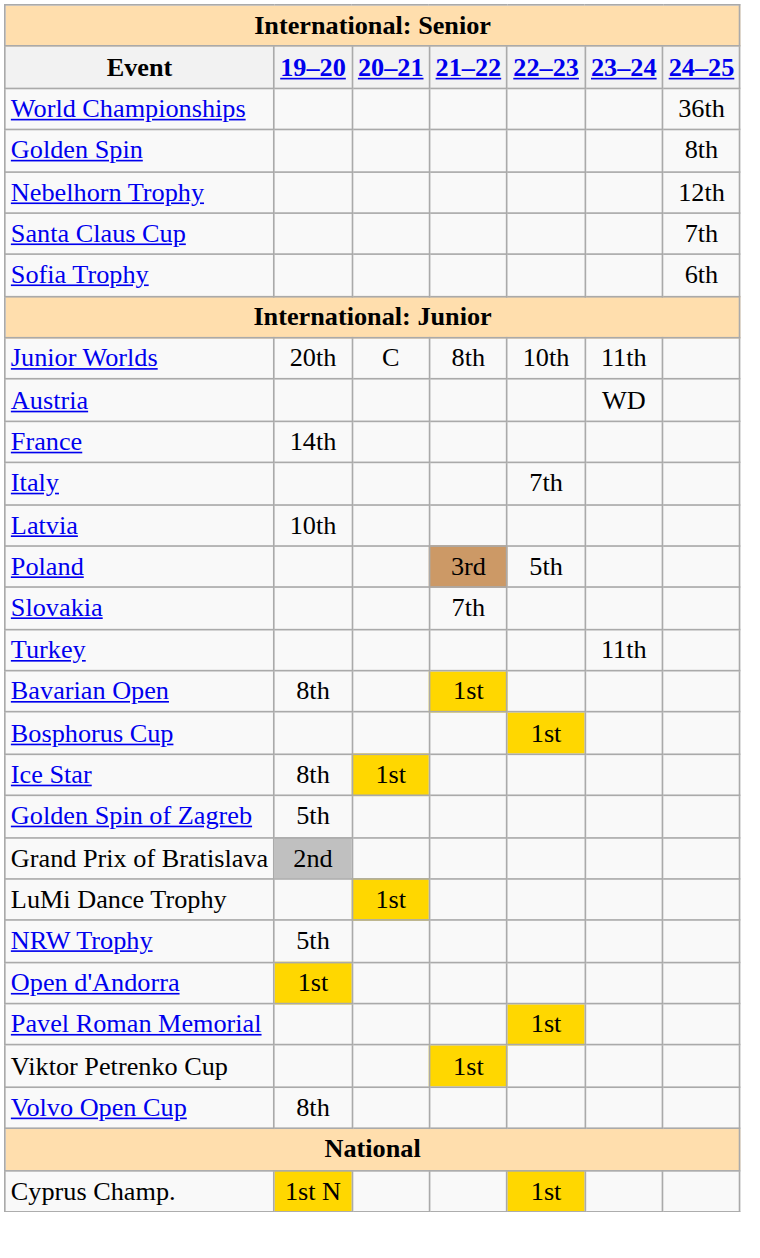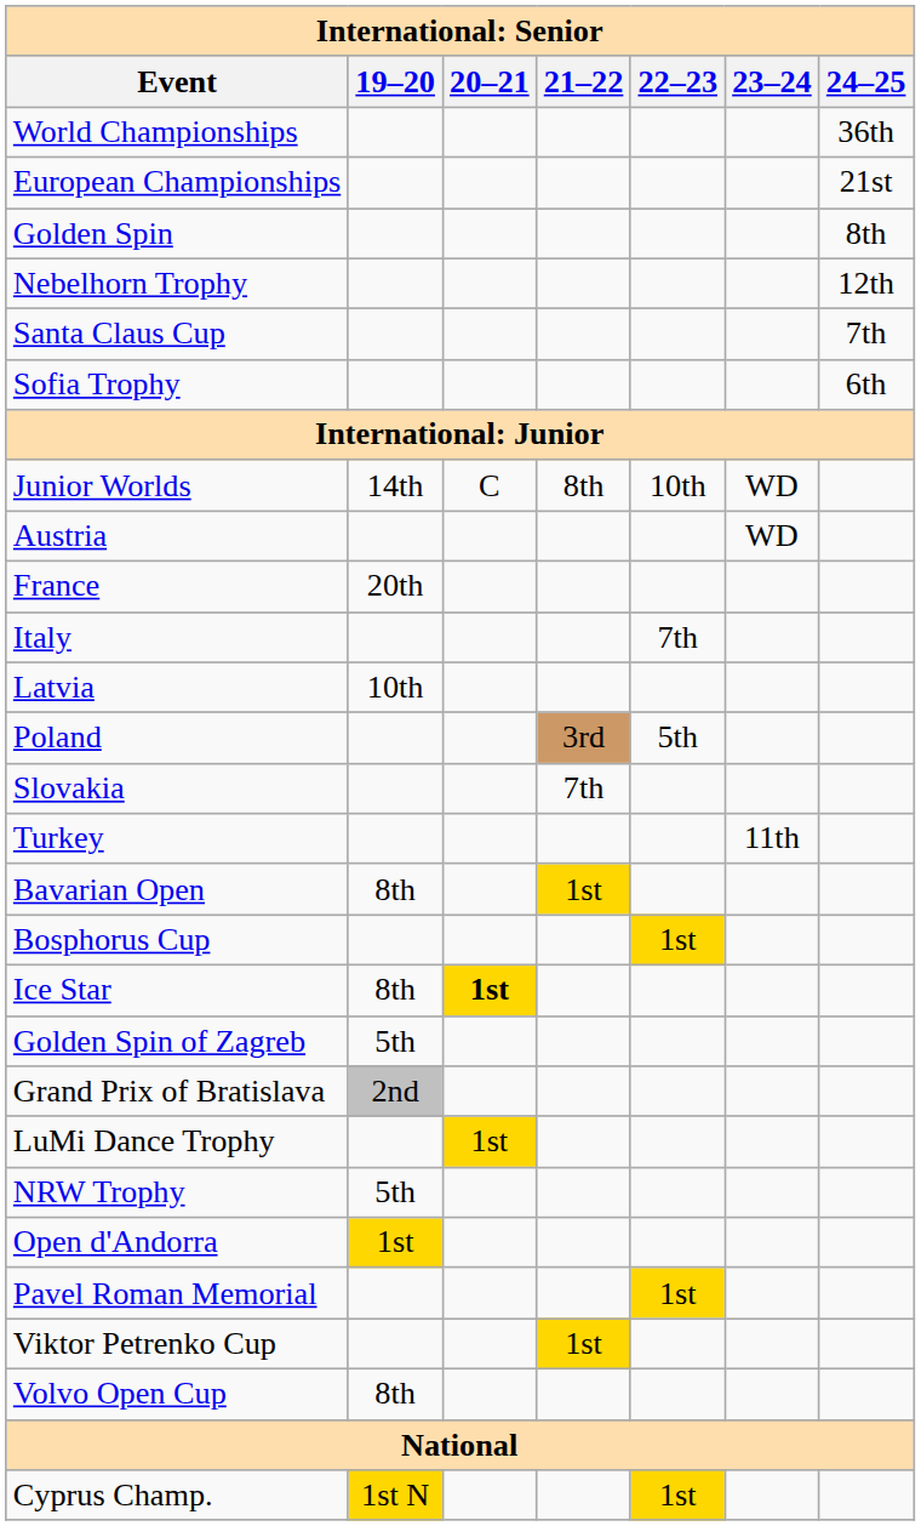 <table class="wikitable" style="text-align:center">
 <tr>
 <th colspan="7" style="background-color: #ffdead; " align="center">International: Senior</th>
 </tr>
 <tr>
 <th>Event</th>
 <th><a href='#'>19–20</a></th>
 <th><a href='#'>20–21</a></th>
 <th><a href='#'>21–22</a></th>
 <th><a href='#'>22–23</a></th>
 <th><a href='#'>23–24</a></th>
 <th><a href='#'>24–25</a></th>
 </tr>
 <tr>
 <td align=left><a href='#'>World Championships</a></td>
 <td></td>
 <td></td>
 <td></td>
 <td></td>
 <td></td>
 <td>36th</td>
+</tr>
+<tr>
+<td align=left><a href='#'>European Championships</a></td>
+<td></td>
+<td></td>
+<td></td>
+<td></td>
+<td></td>
+<td>21st</td>
 </tr>
 <tr>
 <td align=left> <a href='#'>Golden Spin</a></td>
 <td></td>
 <td></td>
 <td></td>
 <td></td>
 <td></td>
 <td>8th</td>
 </tr>
 <tr>
 <td align=left> <a href='#'>Nebelhorn Trophy</a></td>
 <td></td>
 <td></td>
 <td></td>
 <td></td>
 <td></td>
 <td>12th</td>
 </tr>
 <tr>
 <td align=left><a href='#'>Santa Claus Cup</a></td>
 <td></td>
 <td></td>
 <td></td>
 <td></td>
 <td></td>
 <td>7th</td>
 </tr>
 <tr>
 <td align=left><a href='#'>Sofia Trophy</a></td>
 <td></td>
 <td></td>
 <td></td>
 <td></td>
 <td></td>
 <td>6th</td>
 </tr>
 <tr>
 <th colspan="7" style="background-color: #ffdead; " align="center">International: Junior</th>
 </tr>
 <tr>
 <td align="left"><a href='#'>Junior Worlds</a></td>
-<td>20th</td>
+<td>14th</td>
 <td>C</td>
 <td>8th</td>
 <td>10th</td>
-<td>11th</td>
+<td>WD</td>
 <td></td>
 </tr>
 <tr>
 <td align=left> <a href='#'>Austria</a></td>
 <td></td>
 <td></td>
 <td></td>
 <td></td>
 <td>WD</td>
 <td></td>
 </tr>
 <tr>
 <td align=left> <a href='#'>France</a></td>
-<td>14th</td>
+<td>20th</td>
 <td></td>
 <td></td>
 <td></td>
 <td></td>
 <td></td>
 </tr>
 <tr>
 <td align=left> <a href='#'>Italy</a></td>
 <td></td>
 <td></td>
 <td></td>
 <td>7th</td>
 <td></td>
 <td></td>
 </tr>
 <tr>
 <td align=left> <a href='#'>Latvia</a></td>
 <td>10th</td>
 <td></td>
 <td></td>
 <td></td>
 <td></td>
 <td></td>
 </tr>
 <tr>
 <td align=left> <a href='#'>Poland</a></td>
 <td></td>
 <td></td>
 <td bgcolor=cc9966>3rd</td>
 <td>5th</td>
 <td></td>
 <td></td>
 </tr>
 <tr>
 <td align=left> <a href='#'>Slovakia</a></td>
 <td></td>
 <td></td>
 <td>7th</td>
 <td></td>
 <td></td>
 <td></td>
 </tr>
 <tr>
 <td align=left> <a href='#'>Turkey</a></td>
 <td></td>
 <td></td>
 <td></td>
 <td></td>
 <td>11th</td>
 <td></td>
 </tr>
 <tr>
 <td align=left><a href='#'>Bavarian Open</a></td>
 <td>8th</td>
 <td></td>
 <td bgcolor=gold>1st</td>
 <td></td>
 <td></td>
 <td></td>
 </tr>
 <tr>
 <td align=left><a href='#'>Bosphorus Cup</a></td>
 <td></td>
 <td></td>
 <td></td>
 <td bgcolor=gold>1st</td>
 <td></td>
 <td></td>
 </tr>
 <tr>
 <td align=left><a href='#'>Ice Star</a></td>
 <td>8th</td>
-<td bgcolor=gold>1st</td>
+<td bgcolor=gold><strong>1st</strong></td>
 <td></td>
 <td></td>
 <td></td>
 <td></td>
 </tr>
 <tr>
 <td align=left><a href='#'>Golden Spin of Zagreb</a></td>
 <td>5th</td>
 <td></td>
 <td></td>
 <td></td>
 <td></td>
 <td></td>
 </tr>
 <tr>
 <td align=left>Grand Prix of Bratislava</td>
 <td bgcolor="silver">2nd</td>
 <td></td>
 <td></td>
 <td></td>
 <td></td>
 <td></td>
 </tr>
 <tr>
 <td align=left>LuMi Dance Trophy</td>
 <td></td>
 <td bgcolor=gold>1st</td>
 <td></td>
 <td></td>
 <td></td>
 <td></td>
 </tr>
 <tr>
 <td align=left><a href='#'>NRW Trophy</a></td>
 <td>5th</td>
 <td></td>
 <td></td>
 <td></td>
 <td></td>
 <td></td>
 </tr>
 <tr>
 <td align=left><a href='#'>Open d'Andorra</a></td>
 <td bgcolor="gold">1st</td>
 <td></td>
 <td></td>
 <td></td>
 <td></td>
 <td></td>
 </tr>
 <tr>
 <td align=left><a href='#'>Pavel Roman Memorial</a></td>
 <td></td>
 <td></td>
 <td></td>
 <td bgcolor=gold>1st</td>
 <td></td>
 <td></td>
 </tr>
 <tr>
 <td align=left>Viktor Petrenko Cup</td>
 <td></td>
 <td></td>
 <td bgcolor=gold>1st</td>
 <td></td>
 <td></td>
 <td></td>
 </tr>
 <tr>
 <td align=left><a href='#'>Volvo Open Cup</a></td>
 <td>8th</td>
 <td></td>
 <td></td>
 <td></td>
 <td></td>
 <td></td>
 </tr>
 <tr>
 <th colspan="7" style="background-color: #ffdead; " align="center">National</th>
 </tr>
 <tr>
 <td align="left">Cyprus Champ.</td>
 <td bgcolor="gold">1st N</td>
 <td></td>
 <td></td>
 <td bgcolor="gold">1st</td>
 <td></td>
 <td></td>
 </tr>
 </table>
